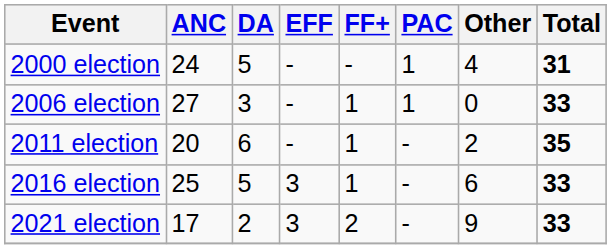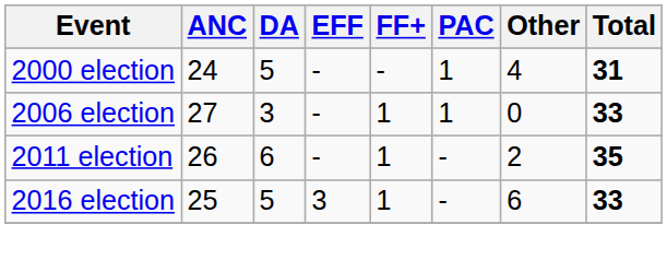 <table class="wikitable">
 <tr>
 <th>Event</th>
 <th><a href='#'>ANC</a></th>
 <th><a href='#'>DA</a></th>
 <th><a href='#'>EFF</a></th>
 <th><a href='#'>FF+</a></th>
 <th><a href='#'>PAC</a></th>
 <th>Other</th>
 <th>Total</th>
 </tr>
 <tr>
 <td><a href='#'>2000 election</a></td>
 <td>24</td>
 <td>5</td>
 <td>-</td>
 <td>-</td>
 <td>1</td>
 <td>4</td>
 <td><strong>31</strong></td>
 </tr>
 <tr>
 <td><a href='#'>2006 election</a></td>
 <td>27</td>
 <td>3</td>
 <td>-</td>
 <td>1</td>
 <td>1</td>
 <td>0</td>
 <td><strong>33</strong></td>
 </tr>
 <tr>
 <td><a href='#'>2011 election</a></td>
-<td>20</td>
+<td>26</td>
 <td>6</td>
 <td>-</td>
 <td>1</td>
 <td>-</td>
 <td>2</td>
 <td><strong>35</strong></td>
 </tr>
 <tr>
 <td><a href='#'>2016 election</a></td>
 <td>25</td>
 <td>5</td>
 <td>3</td>
 <td>1</td>
 <td>-</td>
 <td>6</td>
 <td><strong>33</strong></td>
 </tr>
 <tr>
-<td><a href='#'>2021 election</a></td>
-<td>17</td>
-<td>2</td>
-<td>3</td>
-<td>2</td>
-<td>-</td>
-<td>9</td>
-<td><strong>33</strong></td>
-</tr>
-<tr>
 </tr>
 </table>
